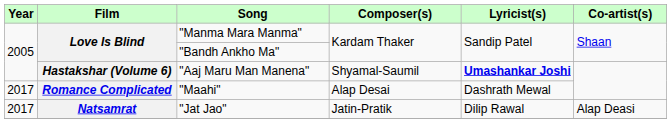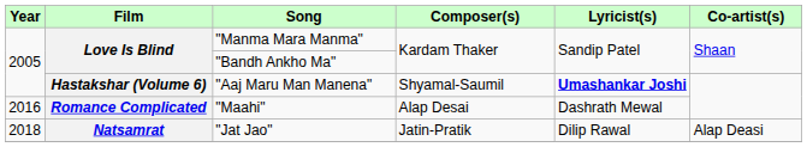 <table class="wikitable plainrowheaders" style="width:100%;" textcolor:#000;">
 <tr style="background:#cfc; text-align:center;">
 <td scope="col" style="width:5%;"><strong>Year</strong></td>
 <td scope="col" style="width:21%;"><strong>Film</strong></td>
 <td scope="col" style="width:23%;"><strong>Song</strong></td>
 <td scope="col" style="width:20%;"><strong>Composer(s)</strong></td>
 <td scope="col" style="width:17%;"><strong>Lyricist(s)</strong></td>
 <td scope="col" style="width:18%;"><strong>Co-artist(s)</strong></td>
 </tr>
 <tr>
 <td rowspan="3">2005</td>
 <th scope="row" rowspan="2"><em>Love Is Blind</em></th>
 <td>"Manma Mara Manma"</td>
 <td rowspan="2">Kardam Thaker</td>
 <td rowspan="2">Sandip Patel</td>
 <td rowspan="2"><a href='#'>Shaan</a></td>
 </tr>
 <tr>
 <td>"Bandh Ankho Ma"</td>
 </tr>
 <tr>
 <th scope="row"><em>Hastakshar (Volume 6)</em></th>
 <td>"Aaj Maru Man Manena"</td>
 <td>Shyamal-Saumil</td>
 <td><strong><a href='#'>Umashankar Joshi</a></strong></td>
 <td rowspan="2"></td>
 </tr>
 <tr>
-<td>2017</td>
+<td>2016</td>
 <th scope="row"><em><a href='#'>Romance Complicated</a></em></th>
 <td>"Maahi"</td>
 <td>Alap Desai</td>
 <td>Dashrath Mewal</td>
 </tr>
 <tr>
-<td>2017</td>
+<td>2018</td>
 <th scope=" row"><em><a href='#'>Natsamrat</a></em></th>
 <td>"Jat Jao"</td>
 <td>Jatin-Pratik</td>
 <td>Dilip Rawal</td>
 <td>Alap Deasi</td>
 </tr>
 <tr>
 </tr>
 </table>
